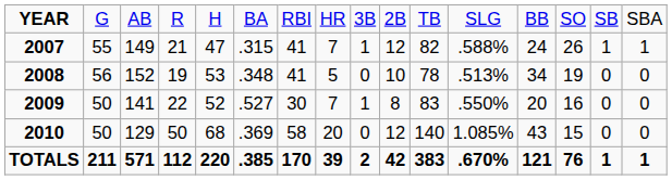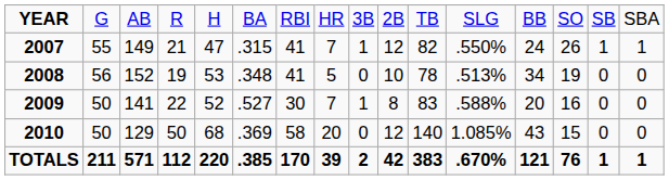 <table class="sortable wikitable">
 <tr align=center>
 <td><strong>YEAR</strong></td>
 <td><a href='#'>G</a></td>
 <td><a href='#'>AB</a></td>
 <td><a href='#'>R</a></td>
 <td><a href='#'>H</a></td>
 <td><a href='#'>BA</a></td>
 <td><a href='#'>RBI</a></td>
 <td><a href='#'>HR</a></td>
 <td><a href='#'>3B</a></td>
 <td><a href='#'>2B</a></td>
 <td><a href='#'>TB</a></td>
 <td><a href='#'>SLG</a></td>
 <td><a href='#'>BB</a></td>
 <td><a href='#'>SO</a></td>
 <td><a href='#'>SB</a></td>
 <td>SBA</td>
 </tr>
 <tr align=center>
 <td><strong>2007</strong></td>
 <td>55</td>
 <td>149</td>
 <td>21</td>
 <td>47</td>
 <td>.315</td>
 <td>41</td>
 <td>7</td>
 <td>1</td>
 <td>12</td>
 <td>82</td>
-<td>.588%</td>
+<td>.550%</td>
 <td>24</td>
 <td>26</td>
 <td>1</td>
 <td>1</td>
 </tr>
 <tr align=center>
 <td><strong>2008</strong></td>
 <td>56</td>
 <td>152</td>
 <td>19</td>
 <td>53</td>
 <td>.348</td>
 <td>41</td>
 <td>5</td>
 <td>0</td>
 <td>10</td>
 <td>78</td>
 <td>.513%</td>
 <td>34</td>
 <td>19</td>
 <td>0</td>
 <td>0</td>
 </tr>
 <tr align=center>
 <td><strong>2009</strong></td>
 <td>50</td>
 <td>141</td>
 <td>22</td>
 <td>52</td>
 <td>.527</td>
 <td>30</td>
 <td>7</td>
 <td>1</td>
 <td>8</td>
 <td>83</td>
-<td>.550%</td>
+<td>.588%</td>
 <td>20</td>
 <td>16</td>
 <td>0</td>
 <td>0</td>
 </tr>
 <tr align=center>
 <td><strong>2010</strong></td>
 <td>50</td>
 <td>129</td>
 <td>50</td>
 <td>68</td>
 <td>.369</td>
 <td>58</td>
 <td>20</td>
 <td>0</td>
 <td>12</td>
 <td>140</td>
 <td>1.085%</td>
 <td>43</td>
 <td>15</td>
 <td>0</td>
 <td>0</td>
 </tr>
 <tr align=center>
 <td><strong>TOTALS</strong></td>
 <td><strong>211</strong></td>
 <td><strong>571</strong></td>
 <td><strong>112</strong></td>
 <td><strong>220</strong></td>
 <td><strong>.385</strong></td>
 <td><strong>170</strong></td>
 <td><strong>39</strong></td>
 <td><strong>2</strong></td>
 <td><strong>42</strong></td>
 <td><strong>383</strong></td>
 <td><strong>.670%</strong></td>
 <td><strong>121</strong></td>
 <td><strong>76</strong></td>
 <td><strong>1</strong></td>
 <td><strong>1</strong></td>
 </tr>
 </table>
